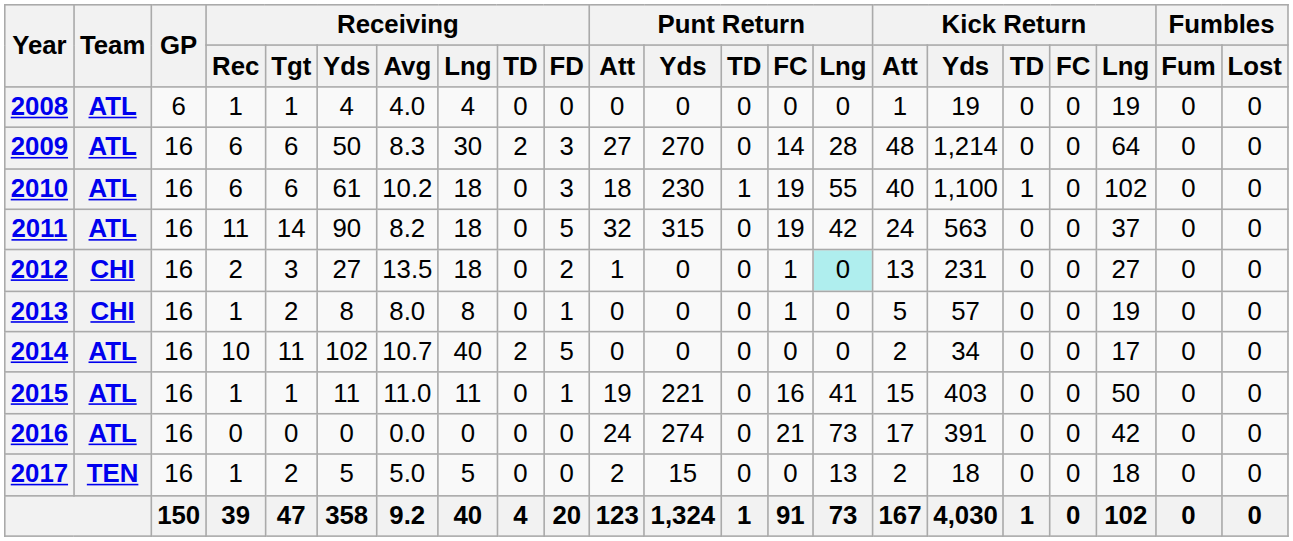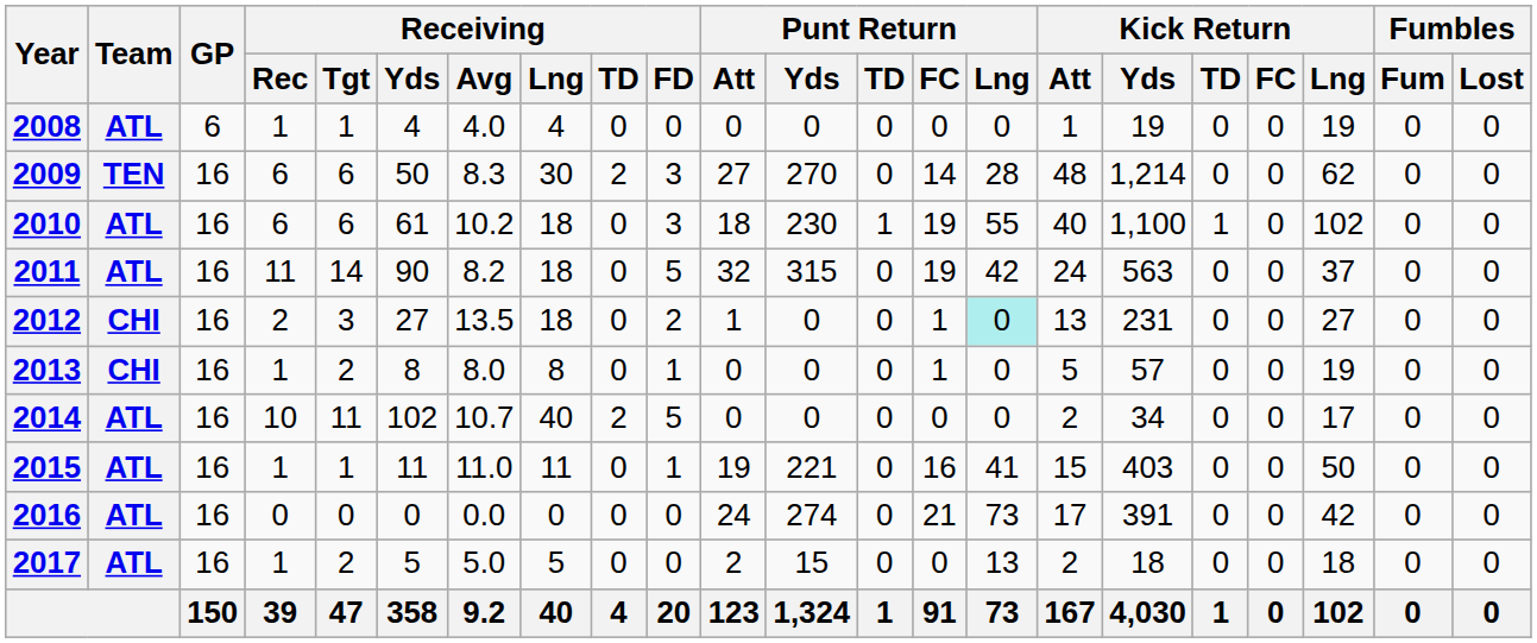 <table class="wikitable" style="text-align:center;">
 <tr>
 <th rowspan="2">Year</th>
 <th rowspan="2">Team</th>
 <th rowspan="2">GP</th>
 <th colspan="7">Receiving</th>
 <th colspan="5">Punt Return</th>
 <th colspan="5">Kick Return</th>
 <th colspan="2">Fumbles</th>
 </tr>
 <tr>
 <th>Rec</th>
 <th>Tgt</th>
 <th>Yds</th>
 <th>Avg</th>
 <th>Lng</th>
 <th>TD</th>
 <th>FD</th>
 <th>Att</th>
 <th>Yds</th>
 <th>TD</th>
 <th>FC</th>
 <th>Lng</th>
 <th>Att</th>
 <th>Yds</th>
 <th>TD</th>
 <th>FC</th>
 <th>Lng</th>
 <th>Fum</th>
 <th>Lost</th>
 </tr>
 <tr>
 <th><a href='#'>2008</a></th>
 <th><a href='#'>ATL</a></th>
 <td>6</td>
 <td>1</td>
 <td>1</td>
 <td>4</td>
 <td>4.0</td>
 <td>4</td>
 <td>0</td>
 <td>0</td>
 <td>0</td>
 <td>0</td>
 <td>0</td>
 <td>0</td>
 <td>0</td>
 <td>1</td>
 <td>19</td>
 <td>0</td>
 <td>0</td>
 <td>19</td>
 <td>0</td>
 <td>0</td>
 </tr>
 <tr>
 <th><a href='#'>2009</a></th>
-<th><a href='#'>ATL</a></th>
+<th><a href='#'>TEN</a></th>
 <td>16</td>
 <td>6</td>
 <td>6</td>
 <td>50</td>
 <td>8.3</td>
 <td>30</td>
 <td>2</td>
 <td>3</td>
 <td>27</td>
 <td>270</td>
 <td>0</td>
 <td>14</td>
 <td>28</td>
 <td>48</td>
 <td>1,214</td>
 <td>0</td>
 <td>0</td>
-<td>64</td>
+<td>62</td>
 <td>0</td>
 <td>0</td>
 </tr>
 <tr>
 <th><a href='#'>2010</a></th>
 <th><a href='#'>ATL</a></th>
 <td>16</td>
 <td>6</td>
 <td>6</td>
 <td>61</td>
 <td>10.2</td>
 <td>18</td>
 <td>0</td>
 <td>3</td>
 <td>18</td>
 <td>230</td>
 <td>1</td>
 <td>19</td>
 <td>55</td>
 <td>40</td>
 <td>1,100</td>
 <td>1</td>
 <td>0</td>
 <td>102</td>
 <td>0</td>
 <td>0</td>
 </tr>
 <tr>
 <th><a href='#'>2011</a></th>
 <th><a href='#'>ATL</a></th>
 <td>16</td>
 <td>11</td>
 <td>14</td>
 <td>90</td>
 <td>8.2</td>
 <td>18</td>
 <td>0</td>
 <td>5</td>
 <td>32</td>
 <td>315</td>
 <td>0</td>
 <td>19</td>
 <td>42</td>
 <td>24</td>
 <td>563</td>
 <td>0</td>
 <td>0</td>
 <td>37</td>
 <td>0</td>
 <td>0</td>
 </tr>
 <tr>
 <th><a href='#'>2012</a></th>
 <th><a href='#'>CHI</a></th>
 <td>16</td>
 <td>2</td>
 <td>3</td>
 <td>27</td>
 <td>13.5</td>
 <td>18</td>
 <td>0</td>
 <td>2</td>
 <td>1</td>
 <td>0</td>
 <td>0</td>
 <td>1</td>
 <td style="background: paleturquoise;">0</td>
 <td>13</td>
 <td>231</td>
 <td>0</td>
 <td>0</td>
 <td>27</td>
 <td>0</td>
 <td>0</td>
 </tr>
 <tr>
 <th><a href='#'>2013</a></th>
 <th><a href='#'>CHI</a></th>
 <td>16</td>
 <td>1</td>
 <td>2</td>
 <td>8</td>
 <td>8.0</td>
 <td>8</td>
 <td>0</td>
 <td>1</td>
 <td>0</td>
 <td>0</td>
 <td>0</td>
 <td>1</td>
 <td>0</td>
 <td>5</td>
 <td>57</td>
 <td>0</td>
 <td>0</td>
 <td>19</td>
 <td>0</td>
 <td>0</td>
 </tr>
 <tr>
 <th><a href='#'>2014</a></th>
 <th><a href='#'>ATL</a></th>
 <td>16</td>
 <td>10</td>
 <td>11</td>
 <td>102</td>
 <td>10.7</td>
 <td>40</td>
 <td>2</td>
 <td>5</td>
 <td>0</td>
 <td>0</td>
 <td>0</td>
 <td>0</td>
 <td>0</td>
 <td>2</td>
 <td>34</td>
 <td>0</td>
 <td>0</td>
 <td>17</td>
 <td>0</td>
 <td>0</td>
 </tr>
 <tr>
 <th><a href='#'>2015</a></th>
 <th><a href='#'>ATL</a></th>
 <td>16</td>
 <td>1</td>
 <td>1</td>
 <td>11</td>
 <td>11.0</td>
 <td>11</td>
 <td>0</td>
 <td>1</td>
 <td>19</td>
 <td>221</td>
 <td>0</td>
 <td>16</td>
 <td>41</td>
 <td>15</td>
 <td>403</td>
 <td>0</td>
 <td>0</td>
 <td>50</td>
 <td>0</td>
 <td>0</td>
 </tr>
 <tr>
 <th><a href='#'>2016</a></th>
 <th><a href='#'>ATL</a></th>
 <td>16</td>
 <td>0</td>
 <td>0</td>
 <td>0</td>
 <td>0.0</td>
 <td>0</td>
 <td>0</td>
 <td>0</td>
 <td>24</td>
 <td>274</td>
 <td>0</td>
 <td>21</td>
 <td>73</td>
 <td>17</td>
 <td>391</td>
 <td>0</td>
 <td>0</td>
 <td>42</td>
 <td>0</td>
 <td>0</td>
 </tr>
 <tr>
 <th><a href='#'>2017</a></th>
-<th><a href='#'>TEN</a></th>
+<th><a href='#'>ATL</a></th>
 <td>16</td>
 <td>1</td>
 <td>2</td>
 <td>5</td>
 <td>5.0</td>
 <td>5</td>
 <td>0</td>
 <td>0</td>
 <td>2</td>
 <td>15</td>
 <td>0</td>
 <td>0</td>
 <td>13</td>
 <td>2</td>
 <td>18</td>
 <td>0</td>
 <td>0</td>
 <td>18</td>
 <td>0</td>
 <td>0</td>
 </tr>
 <tr>
 <th colspan="2"></th>
 <th>150</th>
 <th>39</th>
 <th>47</th>
 <th>358</th>
 <th>9.2</th>
 <th>40</th>
 <th>4</th>
 <th>20</th>
 <th>123</th>
 <th>1,324</th>
 <th>1</th>
 <th>91</th>
 <th>73</th>
 <th>167</th>
 <th>4,030</th>
 <th>1</th>
 <th>0</th>
 <th>102</th>
 <th>0</th>
 <th>0</th>
 </tr>
 </table>
